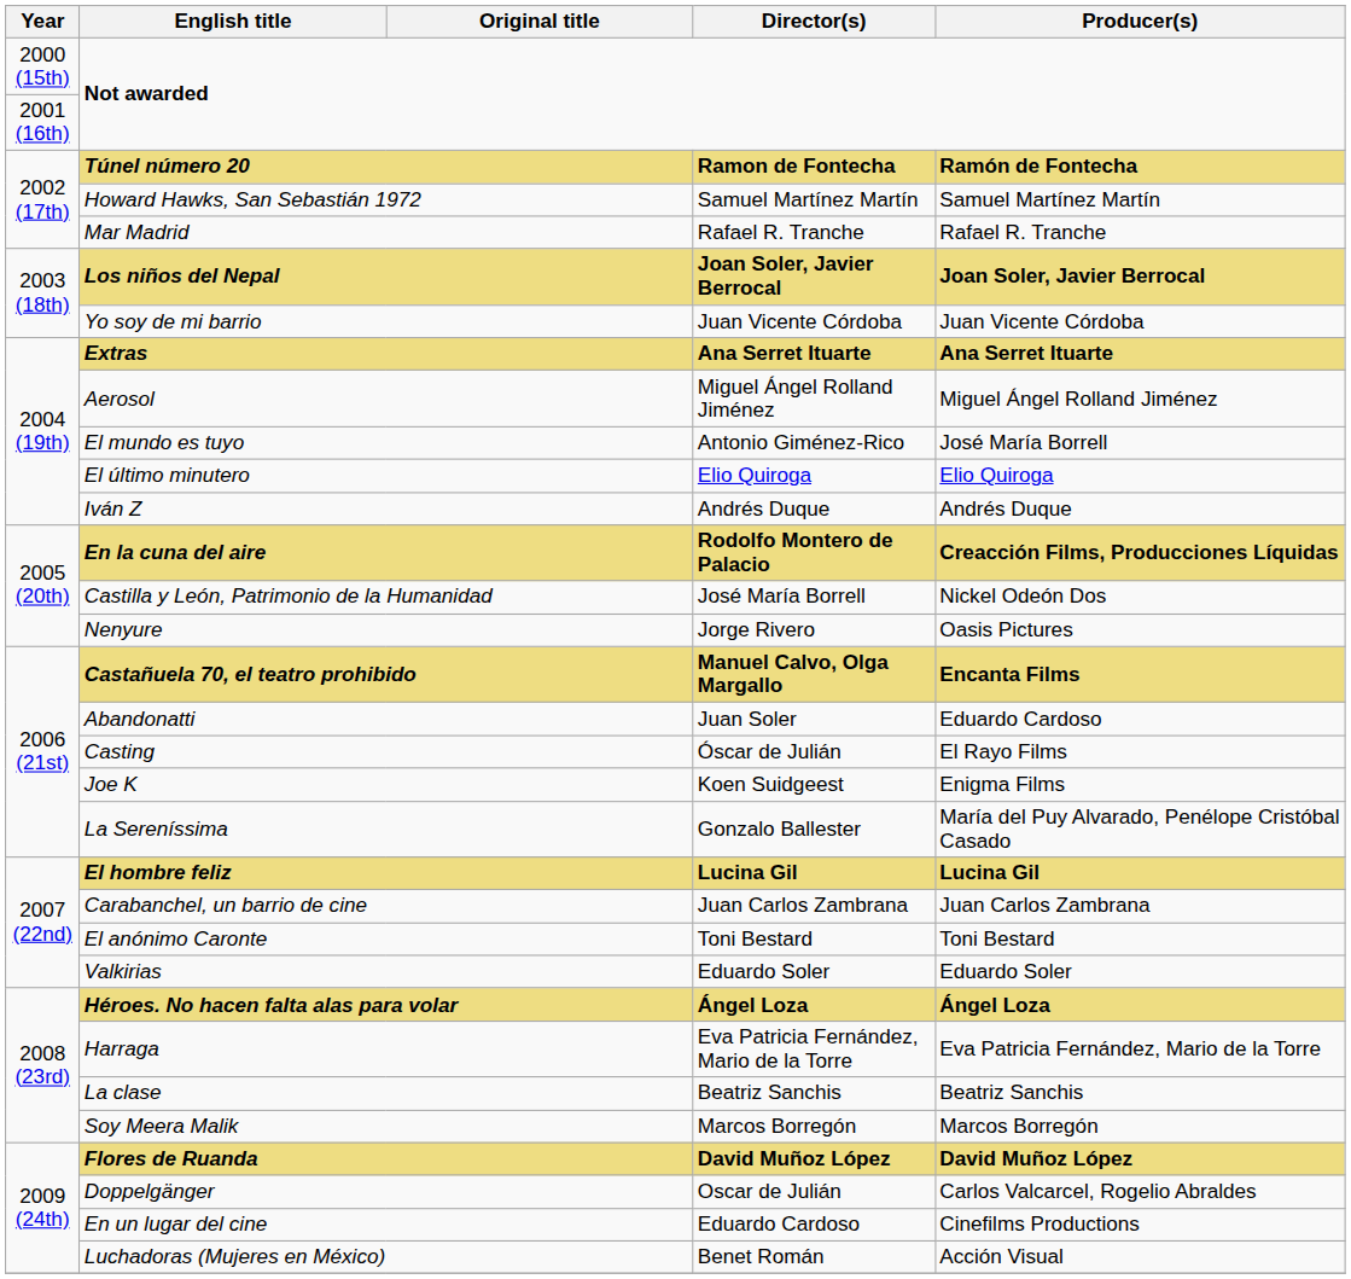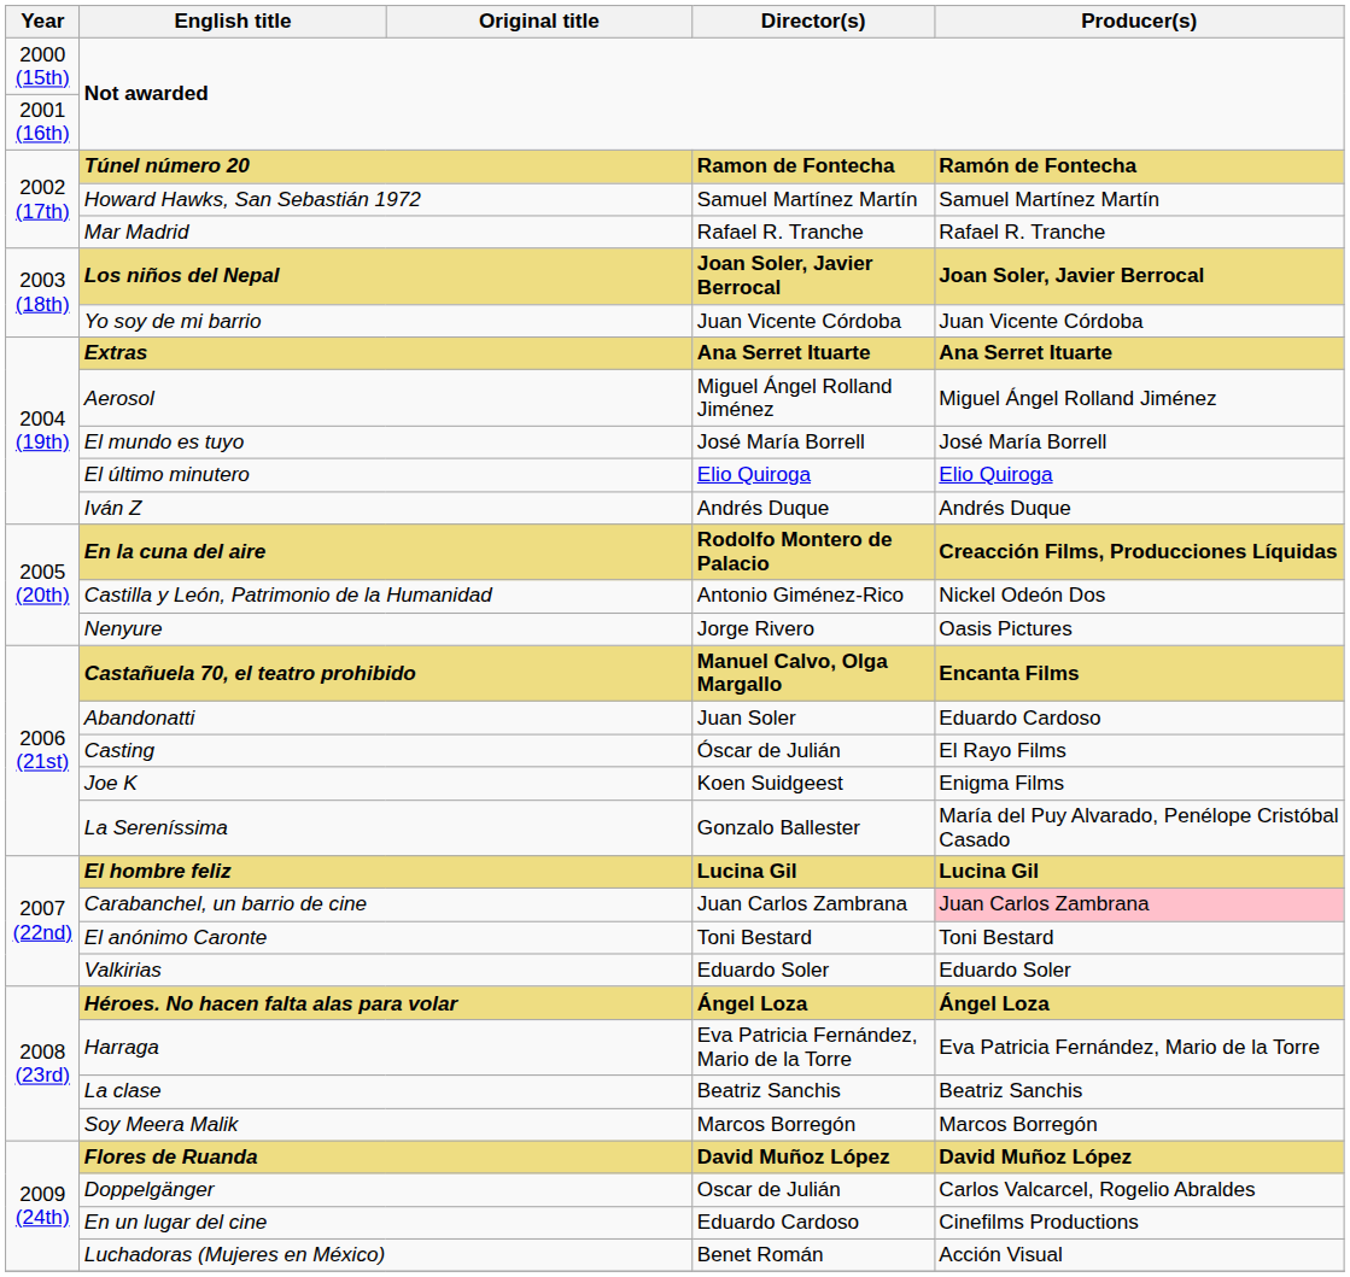 <table class="wikitable sortable" style="text-align:left;"style="width:100%">
 <tr>
 <th width="50">Year</th>
 <th width="230">English title</th>
 <th width="230">Original title</th>
 <th width="180">Director(s)</th>
 <th width="310">Producer(s)</th>
 </tr>
 <tr>
 <td style="text-align:center;">2000<br><a href='#'>(15th)</a></td>
 <td rowspan="2" colspan="4"><strong>Not awarded</strong></td>
 </tr>
 <tr>
 <td style="text-align:center;">2001<br><a href='#'>(16th)</a></td>
 </tr>
 <tr>
 <td rowspan="3" style="text-align:center;">2002<br><a href='#'>(17th)</a></td>
 <td colspan="2" style="background:#eedd82;"><strong><em>Túnel número 20</em></strong></td>
 <td style="background:#eedd82;"><strong>Ramon de Fontecha</strong></td>
 <td style="background:#eedd82;"><strong>Ramón de Fontecha</strong></td>
 </tr>
 <tr>
 <td colspan="2"><em>Howard Hawks, San Sebastián 1972</em></td>
 <td>Samuel Martínez Martín</td>
 <td>Samuel Martínez Martín</td>
 </tr>
 <tr>
 <td colspan="2"><em>Mar Madrid</em></td>
 <td>Rafael R. Tranche</td>
 <td>Rafael R. Tranche</td>
 </tr>
 <tr>
 <td rowspan="2" style="text-align:center;">2003<br><a href='#'>(18th)</a></td>
 <td colspan="2" style="background:#eedd82;"><strong><em>Los niños del Nepal</em></strong></td>
 <td style="background:#eedd82;"><strong>Joan Soler, Javier Berrocal</strong></td>
 <td style="background:#eedd82;"><strong>Joan Soler, Javier Berrocal</strong></td>
 </tr>
 <tr>
 <td colspan="2"><em>Yo soy de mi barrio</em></td>
 <td>Juan Vicente Córdoba</td>
 <td>Juan Vicente Córdoba</td>
 </tr>
 <tr>
 <td rowspan="5" style="text-align:center;">2004<br><a href='#'>(19th)</a></td>
 <td colspan="2" style="background:#eedd82;"><strong><em>Extras</em></strong></td>
 <td style="background:#eedd82;"><strong>Ana Serret Ituarte</strong></td>
 <td style="background:#eedd82;"><strong>Ana Serret Ituarte</strong></td>
 </tr>
 <tr>
 <td colspan="2"><em>Aerosol</em></td>
 <td>Miguel Ángel Rolland Jiménez</td>
 <td>Miguel Ángel Rolland Jiménez</td>
 </tr>
 <tr>
 <td colspan="2"><em>El mundo es tuyo</em></td>
-<td>Antonio Giménez-Rico</td>
+<td>José María Borrell</td>
 <td>José María Borrell</td>
 </tr>
 <tr>
 <td colspan="2"><em>El último minutero</em></td>
 <td><a href='#'>Elio Quiroga</a></td>
 <td><a href='#'>Elio Quiroga</a></td>
 </tr>
 <tr>
 <td colspan="2"><em>Iván Z</em></td>
 <td>Andrés Duque</td>
 <td>Andrés Duque</td>
 </tr>
 <tr>
 <td rowspan="3" style="text-align:center;">2005<br><a href='#'>(20th)</a></td>
 <td colspan="2" style="background:#eedd82;"><strong><em>En la cuna del aire</em></strong></td>
 <td style="background:#eedd82;"><strong>Rodolfo Montero de Palacio</strong></td>
 <td style="background:#eedd82;"><strong>Creacción Films, Producciones Líquidas</strong></td>
 </tr>
 <tr>
 <td colspan="2"><em>Castilla y León, Patrimonio de la Humanidad</em></td>
-<td>José María Borrell</td>
+<td>Antonio Giménez-Rico</td>
 <td>Nickel Odeón Dos</td>
 </tr>
 <tr>
 <td colspan="2"><em>Nenyure</em></td>
 <td>Jorge Rivero</td>
 <td>Oasis Pictures</td>
 </tr>
 <tr>
 <td rowspan="5" style="text-align:center;">2006<br><a href='#'>(21st)</a></td>
 <td colspan="2" style="background:#eedd82;"><strong><em>Castañuela 70, el teatro prohibido</em></strong></td>
 <td style="background:#eedd82;"><strong>Manuel Calvo, Olga Margallo</strong></td>
 <td style="background:#eedd82;"><strong>Encanta Films</strong></td>
 </tr>
 <tr>
 <td colspan="2"><em>Abandonatti</em></td>
 <td>Juan Soler</td>
 <td>Eduardo Cardoso</td>
 </tr>
 <tr>
 <td colspan="2"><em>Casting</em></td>
 <td>Óscar de Julián</td>
 <td>El Rayo Films</td>
 </tr>
 <tr>
 <td colspan="2"><em>Joe K</em></td>
 <td>Koen Suidgeest</td>
 <td>Enigma Films</td>
 </tr>
 <tr>
 <td colspan="2"><em>La Sereníssima</em></td>
 <td>Gonzalo Ballester</td>
 <td>María del Puy Alvarado, Penélope Cristóbal Casado</td>
 </tr>
 <tr>
 <td rowspan="4" style="text-align:center;">2007<br><a href='#'>(22nd)</a></td>
 <td colspan="2" style="background:#eedd82;"><strong><em>El hombre feliz</em></strong></td>
 <td style="background:#eedd82;"><strong>Lucina Gil</strong></td>
 <td style="background:#eedd82;"><strong>Lucina Gil</strong></td>
 </tr>
 <tr>
 <td colspan="2"><em>Carabanchel, un barrio de cine</em></td>
 <td>Juan Carlos Zambrana</td>
-<td>Juan Carlos Zambrana</td>
+<td style="background: pink;">Juan Carlos Zambrana</td>
 </tr>
 <tr>
 <td colspan="2"><em>El anónimo Caronte</em></td>
 <td>Toni Bestard</td>
 <td>Toni Bestard</td>
 </tr>
 <tr>
 <td colspan="2"><em>Valkirias</em></td>
 <td>Eduardo Soler</td>
 <td>Eduardo Soler</td>
 </tr>
 <tr>
 <td rowspan="4" style="text-align:center;">2008<br><a href='#'>(23rd)</a></td>
 <td colspan="2" style="background:#eedd82;"><strong><em>Héroes. No hacen falta alas para volar</em></strong></td>
 <td style="background:#eedd82;"><strong>Ángel Loza</strong></td>
 <td style="background:#eedd82;"><strong>Ángel Loza</strong></td>
 </tr>
 <tr>
 <td colspan="2"><em>Harraga</em></td>
 <td>Eva Patricia Fernández, Mario de la Torre</td>
 <td>Eva Patricia Fernández, Mario de la Torre</td>
 </tr>
 <tr>
 <td colspan="2"><em>La clase</em></td>
 <td>Beatriz Sanchis</td>
 <td>Beatriz Sanchis</td>
 </tr>
 <tr>
 <td colspan="2"><em>Soy Meera Malik</em></td>
 <td>Marcos Borregón</td>
 <td>Marcos Borregón</td>
 </tr>
 <tr>
 <td rowspan="4" style="text-align:center;">2009<br><a href='#'>(24th)</a></td>
 <td colspan="2" style="background:#eedd82;"><strong><em>Flores de Ruanda</em></strong></td>
 <td style="background:#eedd82;"><strong>David Muñoz López</strong></td>
 <td style="background:#eedd82;"><strong>David Muñoz López</strong></td>
 </tr>
 <tr>
 <td colspan="2"><em>Doppelgänger</em></td>
 <td>Oscar de Julián</td>
 <td>Carlos Valcarcel, Rogelio Abraldes</td>
 </tr>
 <tr>
 <td colspan="2"><em>En un lugar del cine</em></td>
 <td>Eduardo Cardoso</td>
 <td>Cinefilms Productions</td>
 </tr>
 <tr>
 <td colspan="2"><em>Luchadoras (Mujeres en México)</em></td>
 <td>Benet Román</td>
 <td>Acción Visual</td>
 </tr>
 <tr>
 </tr>
 </table>
